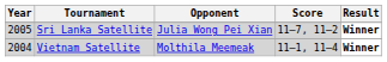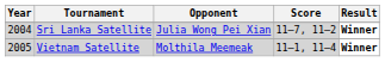 <table class="sortable wikitable" style="font-size: 90%;">
 <tr>
 <th>Year</th>
 <th>Tournament</th>
 <th>Opponent</th>
 <th>Score</th>
 <th>Result</th>
 </tr>
 <tr>
 </tr>
 <tr style="background:#D5D5D5">
-<td align="center">2005</td>
+<td align="center">2004</td>
 <td align="left"><a href='#'>Sri Lanka Satellite</a></td>
 <td align="left"> <a href='#'>Julia Wong Pei Xian</a></td>
 <td align="left">11–7, 11–2</td>
 <td style="text-align:left; background:white"> <strong>Winner</strong></td>
 </tr>
 <tr>
 </tr>
 <tr style="background:#D5D5D5">
-<td align="center">2004</td>
+<td align="center">2005</td>
 <td align="left"><a href='#'>Vietnam Satellite</a></td>
 <td align="left"> <a href='#'>Molthila Meemeak</a></td>
 <td align="left">11–1, 11–4</td>
 <td style="text-align:left; background:white"> <strong>Winner</strong></td>
 </tr>
 </table>
